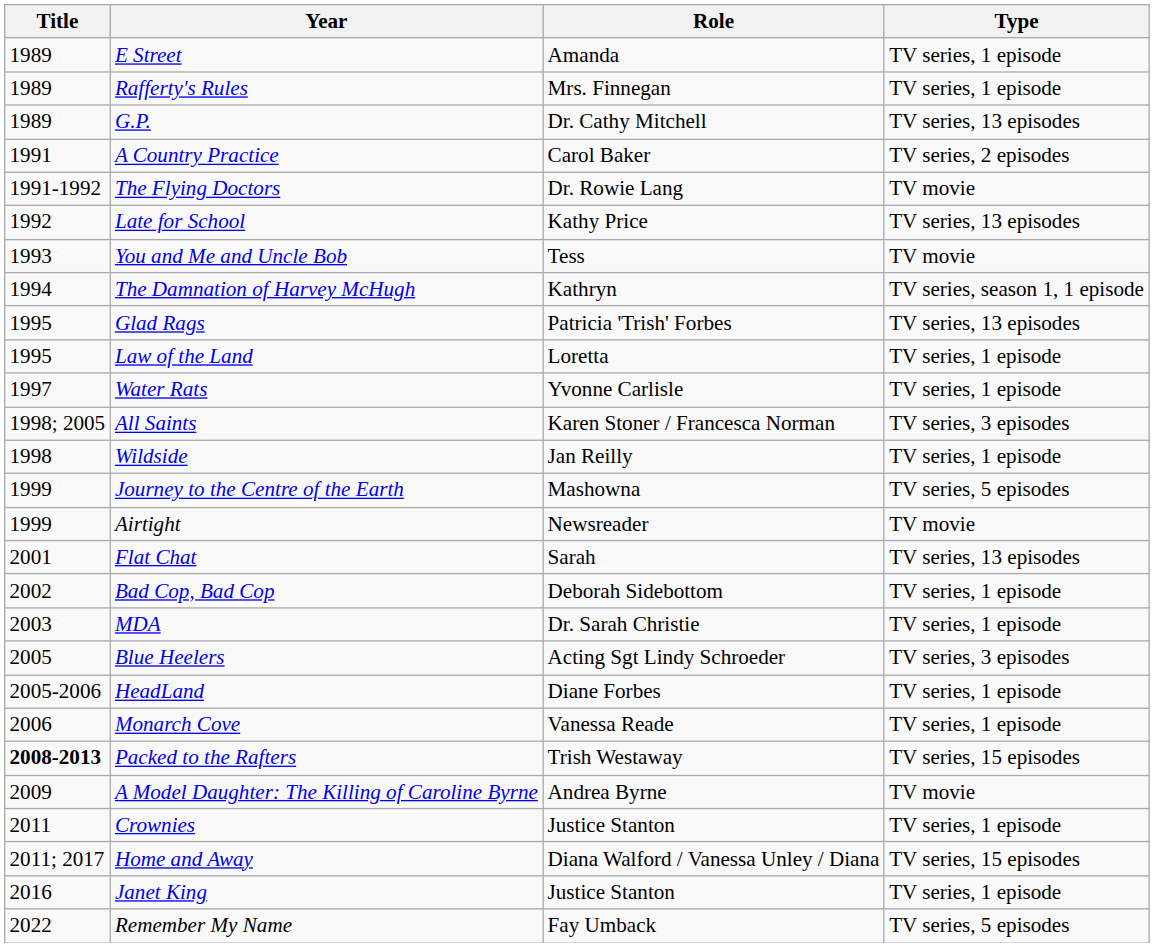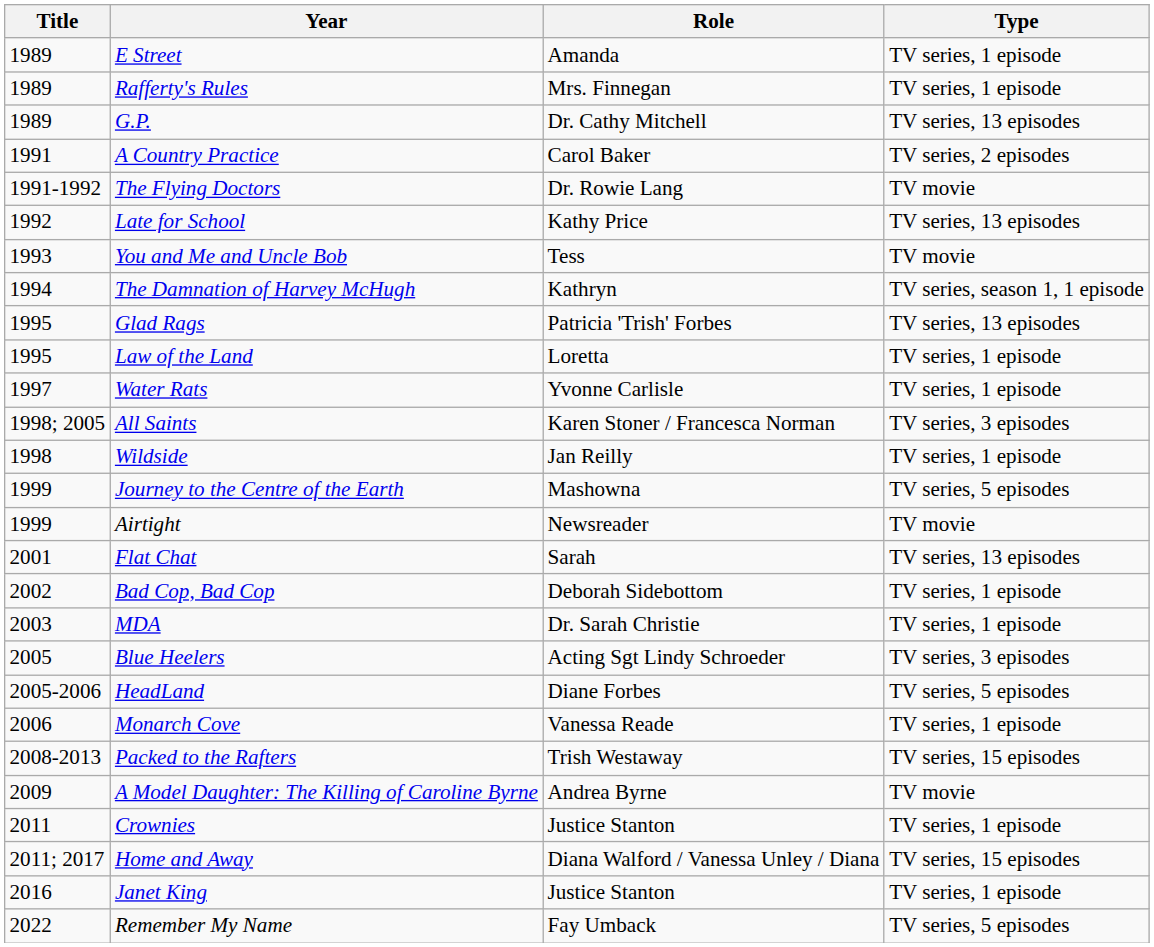 <table class="wikitable">
 <tr>
 <th>Title</th>
 <th>Year</th>
 <th>Role</th>
 <th>Type</th>
 </tr>
 <tr>
 <td>1989</td>
 <td><em><a href='#'>E Street</a></em></td>
 <td>Amanda</td>
 <td>TV series, 1 episode</td>
 </tr>
 <tr>
 <td>1989</td>
 <td><em><a href='#'>Rafferty's Rules</a></em></td>
 <td>Mrs. Finnegan</td>
 <td>TV series, 1 episode</td>
 </tr>
 <tr>
 <td>1989</td>
 <td><em><a href='#'>G.P.</a></em></td>
 <td>Dr. Cathy Mitchell</td>
 <td>TV series, 13 episodes</td>
 </tr>
 <tr>
 <td>1991</td>
 <td><em><a href='#'>A Country Practice</a></em></td>
 <td>Carol Baker</td>
 <td>TV series, 2 episodes</td>
 </tr>
 <tr>
 <td>1991-1992</td>
 <td><em><a href='#'>The Flying Doctors</a></em></td>
 <td>Dr. Rowie Lang</td>
 <td>TV movie</td>
 </tr>
 <tr>
 <td>1992</td>
 <td><em><a href='#'>Late for School</a></em></td>
 <td>Kathy Price</td>
 <td>TV series, 13 episodes</td>
 </tr>
 <tr>
 <td>1993</td>
 <td><em><a href='#'>You and Me and Uncle Bob</a></em></td>
 <td>Tess</td>
 <td>TV movie</td>
 </tr>
 <tr>
 <td>1994</td>
 <td><em><a href='#'>The Damnation of Harvey McHugh</a></em></td>
 <td>Kathryn</td>
 <td>TV series, season 1, 1 episode</td>
 </tr>
 <tr>
 <td>1995</td>
 <td><em><a href='#'>Glad Rags</a></em></td>
 <td>Patricia 'Trish' Forbes</td>
 <td>TV series, 13 episodes</td>
 </tr>
 <tr>
 <td>1995</td>
 <td><em><a href='#'>Law of the Land</a></em></td>
 <td>Loretta</td>
 <td>TV series, 1 episode</td>
 </tr>
 <tr>
 <td>1997</td>
 <td><em><a href='#'>Water Rats</a></em></td>
 <td>Yvonne Carlisle</td>
 <td>TV series, 1 episode</td>
 </tr>
 <tr>
 <td>1998; 2005</td>
 <td><em><a href='#'>All Saints</a></em></td>
 <td>Karen Stoner / Francesca Norman</td>
 <td>TV series, 3 episodes</td>
 </tr>
 <tr>
 <td>1998</td>
 <td><em><a href='#'>Wildside</a></em></td>
 <td>Jan Reilly</td>
 <td>TV series, 1 episode</td>
 </tr>
 <tr>
 <td>1999</td>
 <td><em><a href='#'>Journey to the Centre of the Earth</a></em></td>
 <td>Mashowna</td>
 <td>TV series, 5 episodes</td>
 </tr>
 <tr>
 <td>1999</td>
 <td><em>Airtight</em></td>
 <td>Newsreader</td>
 <td>TV movie</td>
 </tr>
 <tr>
 <td>2001</td>
 <td><em><a href='#'>Flat Chat</a></em></td>
 <td>Sarah</td>
 <td>TV series, 13 episodes</td>
 </tr>
 <tr>
 <td>2002</td>
 <td><em><a href='#'>Bad Cop, Bad Cop</a></em></td>
 <td>Deborah Sidebottom</td>
 <td>TV series, 1 episode</td>
 </tr>
 <tr>
 <td>2003</td>
 <td><em><a href='#'>MDA</a></em></td>
 <td>Dr. Sarah Christie</td>
 <td>TV series, 1 episode</td>
 </tr>
 <tr>
 <td>2005</td>
 <td><em><a href='#'>Blue Heelers</a></em></td>
 <td>Acting Sgt Lindy Schroeder</td>
 <td>TV series, 3 episodes</td>
 </tr>
 <tr>
 <td>2005-2006</td>
 <td><em><a href='#'>HeadLand</a></em></td>
 <td>Diane Forbes</td>
-<td>TV series, 1 episode</td>
+<td>TV series, 5 episodes</td>
 </tr>
 <tr>
 <td>2006</td>
 <td><em><a href='#'>Monarch Cove</a></em></td>
 <td>Vanessa Reade</td>
 <td>TV series, 1 episode</td>
 </tr>
 <tr>
-<td><strong>2008-2013</strong></td>
+<td>2008-2013</td>
 <td><em><a href='#'>Packed to the Rafters</a></em></td>
 <td>Trish Westaway</td>
 <td>TV series, 15 episodes</td>
 </tr>
 <tr>
 <td>2009</td>
 <td><em><a href='#'>A Model Daughter: The Killing of Caroline Byrne</a></em></td>
 <td>Andrea Byrne</td>
 <td>TV movie</td>
 </tr>
 <tr>
 <td>2011</td>
 <td><em><a href='#'>Crownies</a></em></td>
 <td>Justice Stanton</td>
 <td>TV series, 1 episode</td>
 </tr>
 <tr>
 <td>2011; 2017</td>
 <td><em><a href='#'>Home and Away</a></em></td>
 <td>Diana Walford / Vanessa Unley / Diana</td>
 <td>TV series, 15 episodes</td>
 </tr>
 <tr>
 <td>2016</td>
 <td><em><a href='#'>Janet King</a></em></td>
 <td>Justice Stanton</td>
 <td>TV series, 1 episode</td>
 </tr>
 <tr>
 <td>2022</td>
 <td><em>Remember My Name</em></td>
 <td>Fay Umback</td>
 <td>TV series, 5 episodes</td>
 </tr>
 </table>
